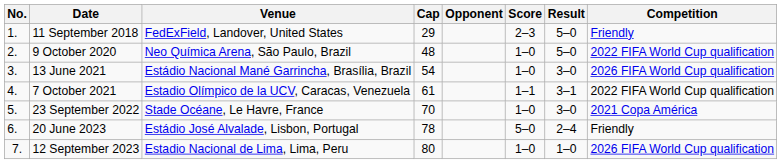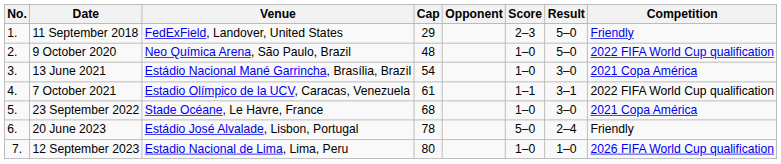 <table class="wikitable" style="text-align: left;" align="center">
 <tr>
 <th>No.</th>
 <th>Date</th>
 <th>Venue</th>
 <th>Cap</th>
 <th>Opponent</th>
 <th>Score</th>
 <th>Result</th>
 <th>Competition</th>
 </tr>
 <tr>
 <td>1.</td>
 <td>11 September 2018</td>
 <td><a href='#'>FedExField</a>, Landover, United States</td>
 <td align="center">29</td>
 <td></td>
 <td align="center">2–3</td>
 <td align="center">5–0</td>
 <td><a href='#'>Friendly</a></td>
 </tr>
 <tr>
 <td>2.</td>
 <td>9 October 2020</td>
 <td><a href='#'>Neo Química Arena</a>, São Paulo, Brazil</td>
 <td align="center">48</td>
 <td></td>
 <td align="center">1–0</td>
 <td align="center">5–0</td>
 <td><a href='#'>2022 FIFA World Cup qualification</a></td>
 </tr>
 <tr>
 <td>3.</td>
 <td>13 June 2021</td>
 <td><a href='#'>Estádio Nacional Mané Garrincha</a>, Brasília, Brazil</td>
 <td align="center">54</td>
 <td></td>
 <td align="center">1–0</td>
 <td align="center">3–0</td>
-<td><a href='#'>2026 FIFA World Cup qualification</a></td>
+<td><a href='#'>2021 Copa América</a></td>
 </tr>
 <tr>
 <td>4.</td>
 <td>7 October 2021</td>
 <td><a href='#'>Estadio Olímpico de la UCV</a>, Caracas, Venezuela</td>
 <td align="center">61</td>
 <td></td>
 <td align="center">1–1</td>
 <td align="center">3–1</td>
 <td>2022 FIFA World Cup qualification</td>
 </tr>
 <tr>
 <td>5.</td>
 <td>23 September 2022</td>
 <td><a href='#'>Stade Océane</a>, Le Havre, France</td>
-<td align="center">70</td>
+<td align="center">68</td>
 <td></td>
 <td align="center">1–0</td>
 <td align="center">3–0</td>
 <td><a href='#'>2021 Copa América</a></td>
 </tr>
 <tr>
 <td>6.</td>
 <td>20 June 2023</td>
 <td><a href='#'>Estádio José Alvalade</a>, Lisbon, Portugal</td>
 <td align="center">78</td>
 <td></td>
 <td align="center">5–0</td>
 <td align="center">2–4</td>
 <td>Friendly</td>
 </tr>
 <tr>
 <td align="center">7.</td>
 <td>12 September 2023</td>
 <td><a href='#'>Estadio Nacional de Lima</a>, Lima, Peru</td>
 <td align=center>80</td>
 <td></td>
 <td align="center">1–0</td>
 <td align="center">1–0</td>
 <td><a href='#'>2026 FIFA World Cup qualification</a></td>
 </tr>
 </table>
